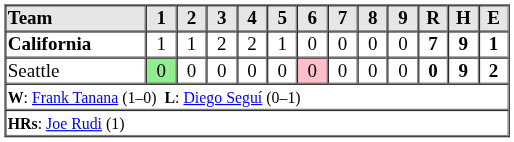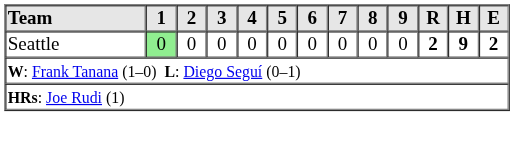 <table border=1 cellspacing=0 width=425 style="margin-left:3em;">
 <tr style="text-align:center; background-color:#e6e6e6;">
 <th align=left width=28%>Team</th>
 <th width=6%>1</th>
 <th width=6%>2</th>
 <th width=6%>3</th>
 <th width=6%>4</th>
 <th width=6%>5</th>
 <th width=6%>6</th>
 <th width=6%>7</th>
 <th width=6%>8</th>
 <th width=6%>9</th>
 <th width=6%>R</th>
 <th width=6%>H</th>
 <th width=6%>E</th>
 </tr>
 <tr style="text-align:center;">
-<td align=left><strong>California</strong></td>
-<td>1</td>
-<td>1</td>
-<td>2</td>
-<td>2</td>
-<td>1</td>
-<td>0</td>
-<td>0</td>
-<td>0</td>
-<td>0</td>
-<td><strong>7</strong></td>
-<td><strong>9</strong></td>
-<td><strong>1</strong></td>
-</tr>
-<tr style="text-align:center;">
 <td align=left>Seattle</td>
 <td style="background: lightgreen;">0</td>
 <td>0</td>
 <td>0</td>
 <td>0</td>
 <td>0</td>
-<td style="background: pink;">0</td>
 <td>0</td>
 <td>0</td>
 <td>0</td>
-<td><strong>0</strong></td>
+<td>0</td>
+<td><strong>2</strong></td>
 <td><strong>9</strong></td>
 <td><strong>2</strong></td>
 </tr>
 <tr style="text-align:left;">
 <td colspan=13><small><strong>W</strong>: <a href='#'>Frank Tanana</a> (1–0)  <strong>L</strong>: <a href='#'>Diego Seguí</a> (0–1)  </small></td>
 </tr>
 <tr style="text-align:left;">
 <td colspan=13><small><strong>HRs</strong>: <a href='#'>Joe Rudi</a> (1)</small></td>
 </tr>
 </table>
